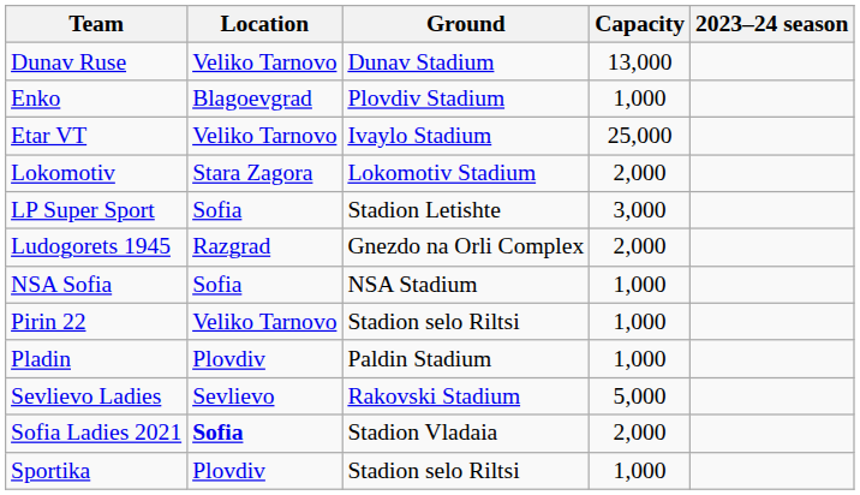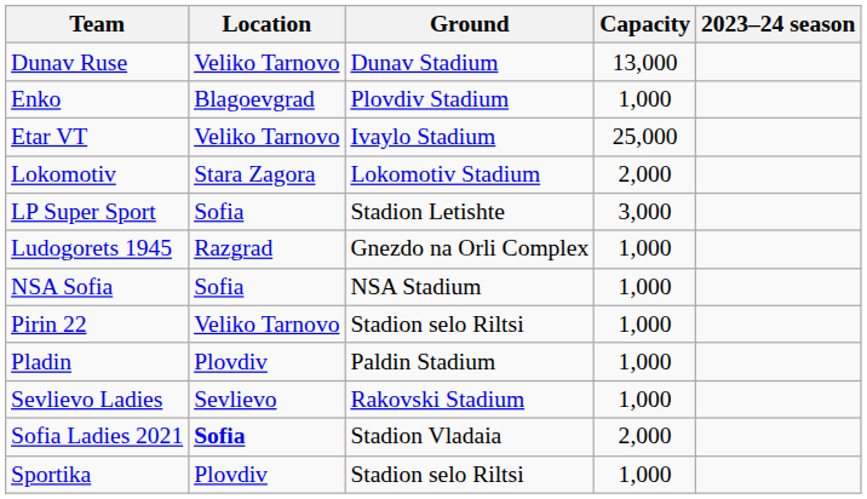 <table class="wikitable sortable">
 <tr>
 <th>Team</th>
 <th>Location</th>
 <th>Ground</th>
 <th>Capacity</th>
 <th data-sort-type=number>2023–24 season</th>
 </tr>
 <tr>
 <td><a href='#'>Dunav Ruse</a></td>
 <td><a href='#'>Veliko Tarnovo</a></td>
 <td><a href='#'>Dunav Stadium</a></td>
 <td style="text-align:center">13,000</td>
 <td style="text-align:center"></td>
 </tr>
 <tr>
 <td><a href='#'>Enko</a></td>
 <td><a href='#'>Blagoevgrad</a></td>
 <td><a href='#'>Plovdiv Stadium</a></td>
 <td style="text-align:center">1,000</td>
 <td style="text-align:center"></td>
 </tr>
 <tr>
 <td><a href='#'>Etar VT</a></td>
 <td><a href='#'>Veliko Tarnovo</a></td>
 <td><a href='#'>Ivaylo Stadium</a></td>
 <td style="text-align:center">25,000</td>
 <td style="text-align:center"></td>
 </tr>
 <tr>
 <td><a href='#'>Lokomotiv</a></td>
 <td><a href='#'>Stara Zagora</a></td>
 <td><a href='#'>Lokomotiv Stadium</a></td>
 <td style="text-align:center">2,000</td>
 <td style="text-align:center"></td>
 </tr>
 <tr>
 <td><a href='#'>LP Super Sport</a></td>
 <td><a href='#'>Sofia</a></td>
 <td>Stadion Letishte</td>
 <td style="text-align:center">3,000</td>
 <td style="text-align:center"></td>
 </tr>
 <tr>
 <td><a href='#'>Ludogorets 1945</a></td>
 <td><a href='#'>Razgrad</a></td>
 <td>Gnezdo na Orli Complex</td>
-<td style="text-align:center">2,000</td>
+<td style="text-align:center">1,000</td>
 <td style="text-align:center"></td>
 </tr>
 <tr>
 <td><a href='#'>NSA Sofia</a></td>
 <td><a href='#'>Sofia</a></td>
 <td>NSA Stadium</td>
 <td style="text-align:center">1,000</td>
 <td style="text-align:center"></td>
 </tr>
 <tr>
 <td><a href='#'>Pirin 22</a></td>
 <td><a href='#'>Veliko Tarnovo</a></td>
 <td>Stadion selo Riltsi</td>
 <td style="text-align:center">1,000</td>
 <td style="text-align:center"></td>
 </tr>
 <tr>
 <td><a href='#'>Pladin</a></td>
 <td><a href='#'>Plovdiv</a></td>
 <td>Paldin Stadium</td>
 <td style="text-align:center">1,000</td>
 <td style="text-align:center"></td>
 </tr>
 <tr>
 <td><a href='#'>Sevlievo Ladies</a></td>
 <td><a href='#'>Sevlievo</a></td>
 <td><a href='#'>Rakovski Stadium</a></td>
-<td style="text-align:center">5,000</td>
+<td style="text-align:center">1,000</td>
 <td style="text-align:center"></td>
 </tr>
 <tr>
 <td><a href='#'>Sofia Ladies 2021</a></td>
 <td><strong><a href='#'>Sofia</a></strong></td>
 <td>Stadion Vladaia</td>
 <td style="text-align:center">2,000</td>
 <td style="text-align:center"></td>
 </tr>
 <tr>
 <td><a href='#'>Sportika</a></td>
 <td><a href='#'>Plovdiv</a></td>
 <td>Stadion selo Riltsi</td>
 <td style="text-align:center">1,000</td>
 <td style="text-align:center"></td>
 </tr>
 </table>
